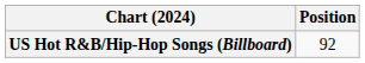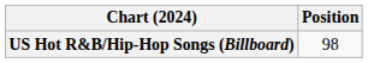 <table class="wikitable plainrowheaders" style="text-align:center">
 <tr>
 <th scope="col">Chart (2024)</th>
 <th scope="col">Position</th>
 </tr>
 <tr>
 <th scope="row">US Hot R&B/Hip-Hop Songs (<em>Billboard</em>)</th>
-<td>92</td>
+<td>98</td>
 </tr>
 </table>
